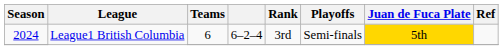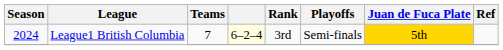 <table class="wikitable" style="text-align: center;">
 <tr>
 <th>Season</th>
 <th>League</th>
 <th>Teams</th>
 <th></th>
 <th>Rank</th>
 <th>Playoffs</th>
 <th><a href='#'>Juan de Fuca Plate</a></th>
 <th>Ref</th>
 </tr>
 <tr>
 <td><a href='#'>2024</a></td>
 <td rowspan="2"><a href='#'>League1 British Columbia</a></td>
-<td>6</td>
-<td>6–2–4</td>
+<td>7</td>
+<td style="background: lightyellow;">6–2–4</td>
 <td>3rd</td>
 <td>Semi-finals</td>
 <td style="background: gold;">5th</td>
 <td></td>
 </tr>
 <tr>
 </tr>
 </table>
